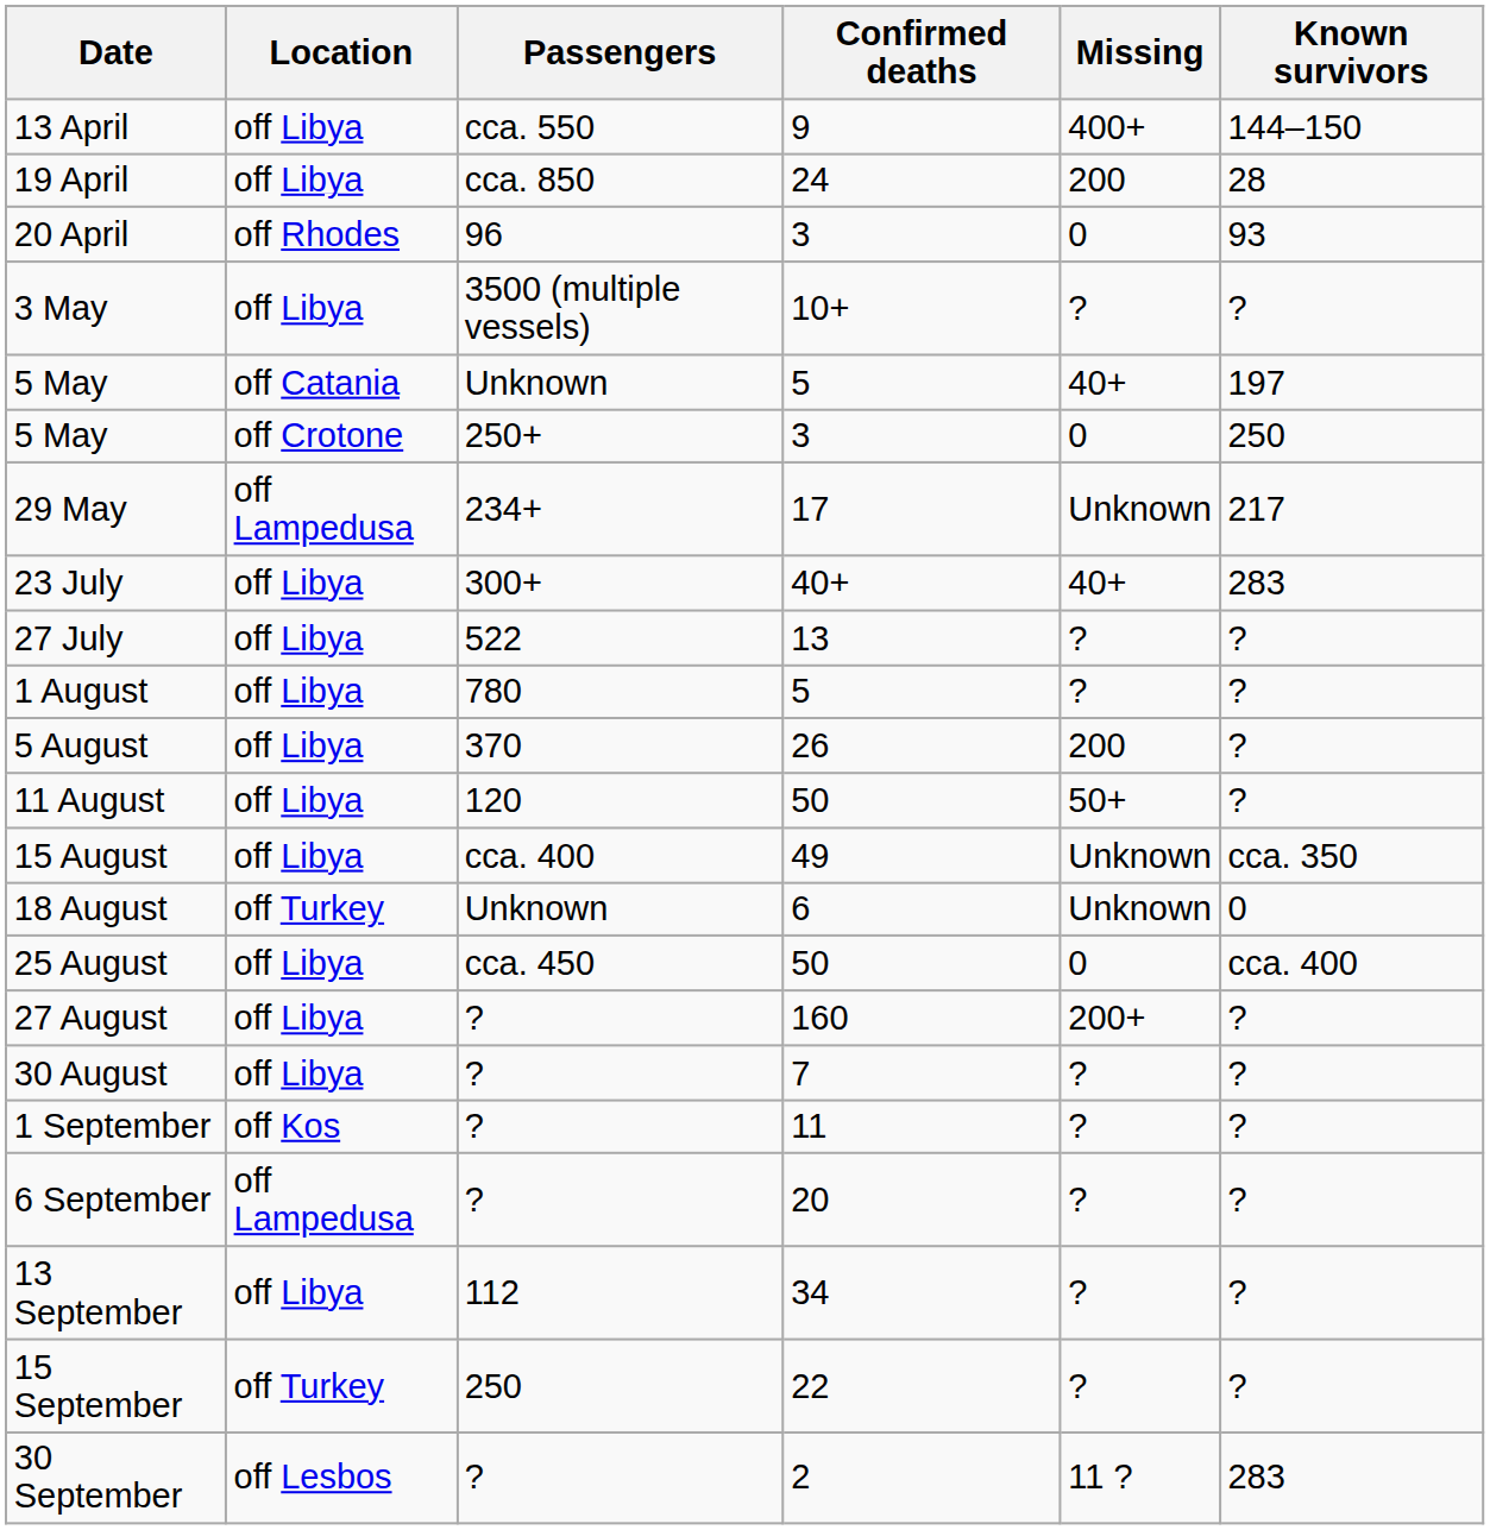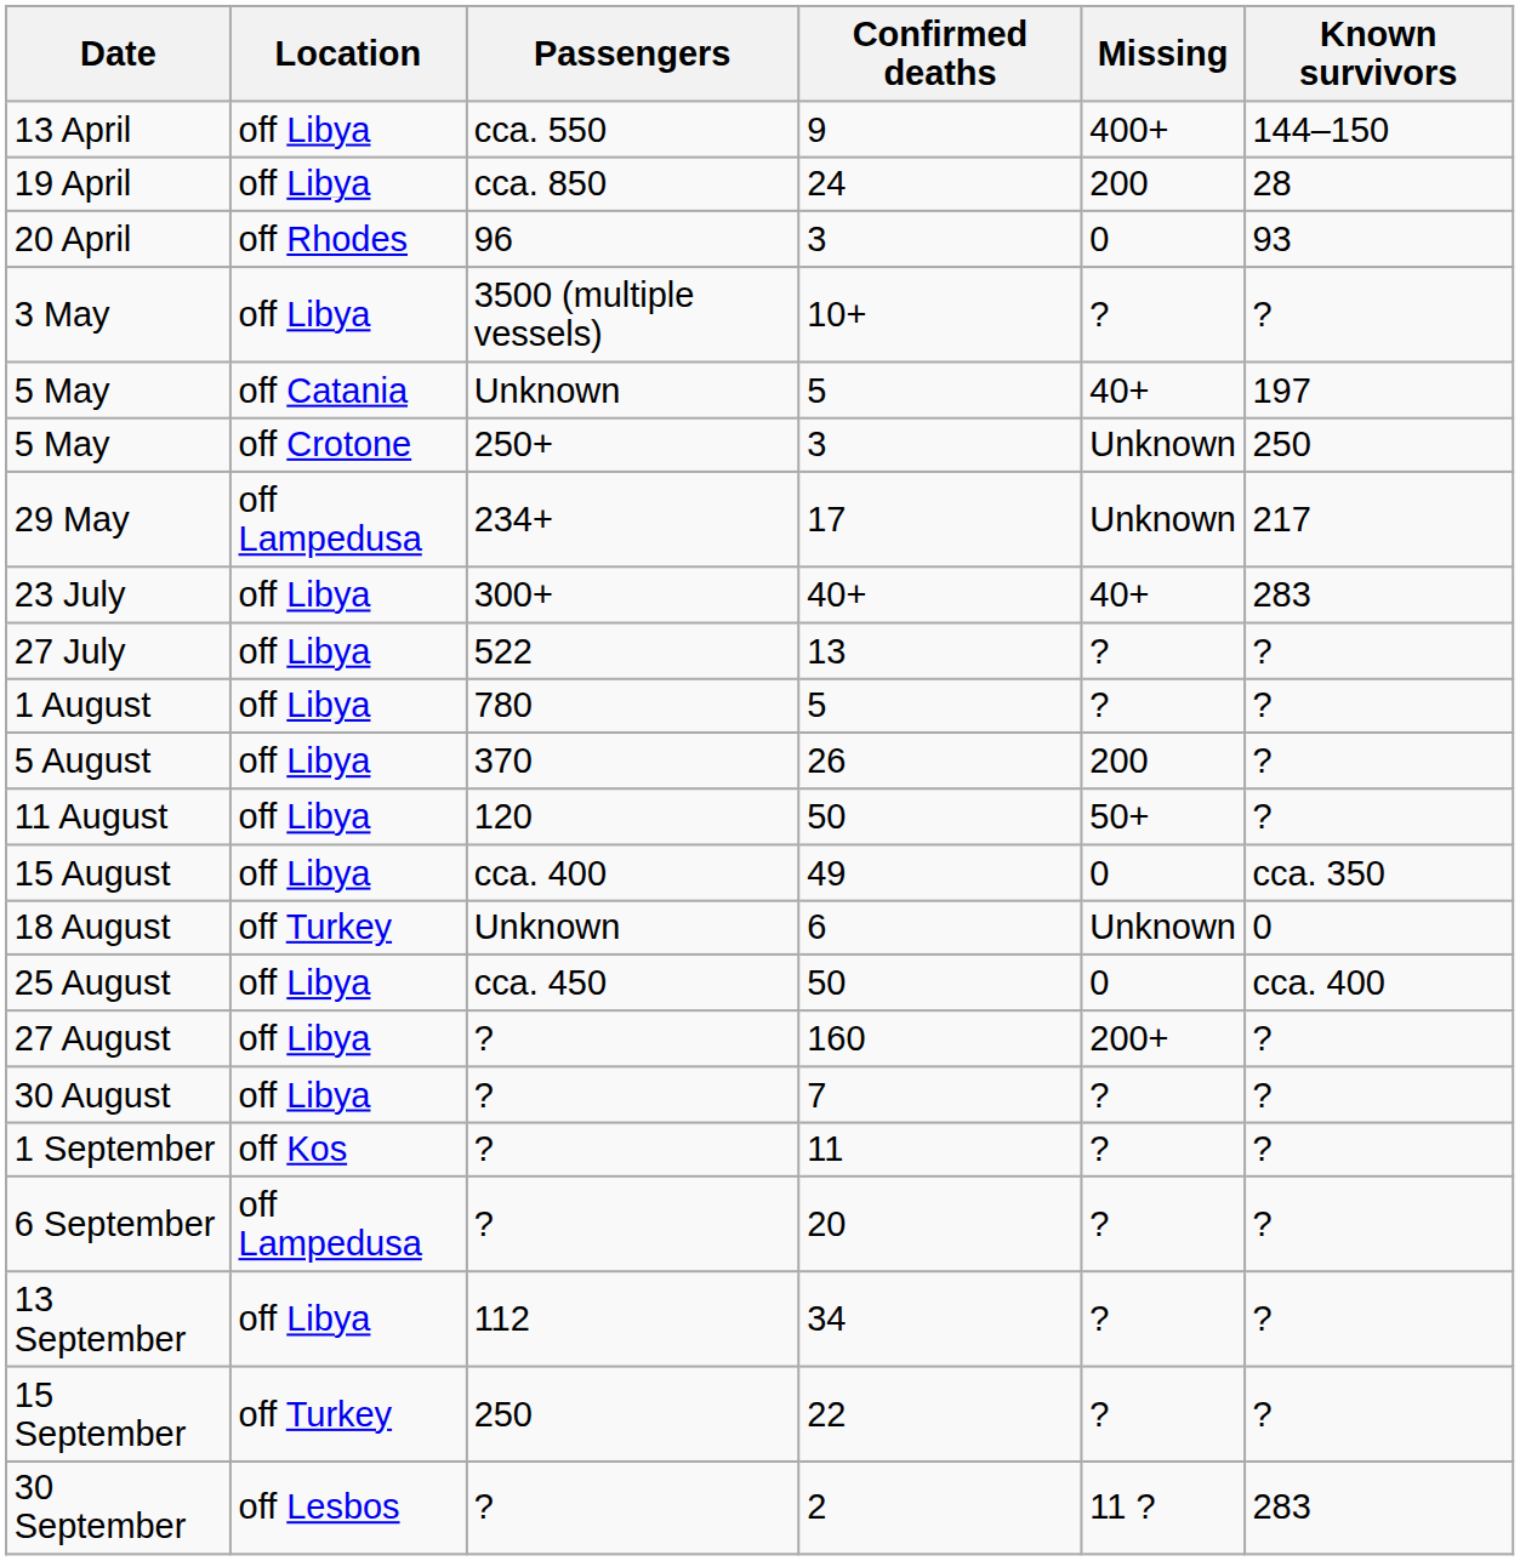 <table class="wikitable" width=70% style="font-size: 90%;">
 <tr>
 <th>Date</th>
 <th>Location</th>
 <th>Passengers</th>
 <th>Confirmed deaths</th>
 <th>Missing</th>
 <th>Known survivors</th>
 </tr>
 <tr>
 <td>13 April</td>
 <td>off <a href='#'>Libya</a></td>
 <td>cca. 550</td>
 <td>9</td>
 <td>400+</td>
 <td>144–150</td>
 </tr>
 <tr>
 <td>19 April</td>
 <td>off <a href='#'>Libya</a></td>
 <td>cca. 850</td>
 <td>24</td>
 <td>200</td>
 <td>28</td>
 </tr>
 <tr>
 <td>20 April</td>
 <td>off <a href='#'>Rhodes</a></td>
 <td>96</td>
 <td>3</td>
 <td>0</td>
 <td>93</td>
 </tr>
 <tr>
 <td>3 May</td>
 <td>off <a href='#'>Libya</a></td>
 <td>3500 (multiple vessels)</td>
 <td>10+</td>
 <td>?</td>
 <td>?</td>
 </tr>
 <tr>
 <td>5 May</td>
 <td>off <a href='#'>Catania</a></td>
 <td>Unknown</td>
 <td>5</td>
 <td>40+</td>
 <td>197</td>
 </tr>
 <tr>
 <td>5 May</td>
 <td>off <a href='#'>Crotone</a></td>
 <td>250+</td>
 <td>3</td>
-<td>0</td>
+<td>Unknown</td>
 <td>250</td>
 </tr>
 <tr>
 <td>29 May</td>
 <td>off <a href='#'>Lampedusa</a></td>
 <td>234+</td>
 <td>17</td>
 <td>Unknown</td>
 <td>217</td>
 </tr>
 <tr>
 <td>23 July</td>
 <td>off <a href='#'>Libya</a></td>
 <td>300+</td>
 <td>40+</td>
 <td>40+</td>
 <td>283</td>
 </tr>
 <tr>
 <td>27 July</td>
 <td>off <a href='#'>Libya</a></td>
 <td>522</td>
 <td>13</td>
 <td>?</td>
 <td>?</td>
 </tr>
 <tr>
 <td>1 August</td>
 <td>off <a href='#'>Libya</a></td>
 <td>780</td>
 <td>5</td>
 <td>?</td>
 <td>?</td>
 </tr>
 <tr>
 <td>5 August</td>
 <td>off <a href='#'>Libya</a></td>
 <td>370</td>
 <td>26</td>
 <td>200</td>
 <td>?</td>
 </tr>
 <tr>
 <td>11 August</td>
 <td>off <a href='#'>Libya</a></td>
 <td>120</td>
 <td>50</td>
 <td>50+</td>
 <td>?</td>
 </tr>
 <tr>
 <td>15 August</td>
 <td>off <a href='#'>Libya</a></td>
 <td>cca. 400</td>
 <td>49</td>
-<td>Unknown</td>
+<td>0</td>
 <td>cca. 350</td>
 </tr>
 <tr>
 <td>18 August</td>
 <td>off <a href='#'>Turkey</a></td>
 <td>Unknown</td>
 <td>6</td>
 <td>Unknown</td>
 <td>0</td>
 </tr>
 <tr>
 <td>25 August</td>
 <td>off <a href='#'>Libya</a></td>
 <td>cca. 450</td>
 <td>50</td>
 <td>0</td>
 <td>cca. 400</td>
 </tr>
 <tr>
 <td>27 August</td>
 <td>off <a href='#'>Libya</a></td>
 <td>?</td>
 <td>160</td>
 <td>200+</td>
 <td>?</td>
 </tr>
 <tr>
 <td>30 August</td>
 <td>off <a href='#'>Libya</a></td>
 <td>?</td>
 <td>7</td>
 <td>?</td>
 <td>?</td>
 </tr>
 <tr>
 <td>1 September</td>
 <td>off <a href='#'>Kos</a></td>
 <td>?</td>
 <td>11</td>
 <td>?</td>
 <td>?</td>
 </tr>
 <tr>
 <td>6 September</td>
 <td>off <a href='#'>Lampedusa</a></td>
 <td>?</td>
 <td>20</td>
 <td>?</td>
 <td>?</td>
 </tr>
 <tr>
 <td>13 September</td>
 <td>off <a href='#'>Libya</a></td>
 <td>112</td>
 <td>34</td>
 <td>?</td>
 <td>?</td>
 </tr>
 <tr>
 <td>15 September</td>
 <td>off <a href='#'>Turkey</a></td>
 <td>250</td>
 <td>22</td>
 <td>?</td>
 <td>?</td>
 </tr>
 <tr>
 <td>30 September</td>
 <td>off <a href='#'>Lesbos</a></td>
 <td>?</td>
 <td>2</td>
 <td>11 ?</td>
 <td>283</td>
 </tr>
 </table>
